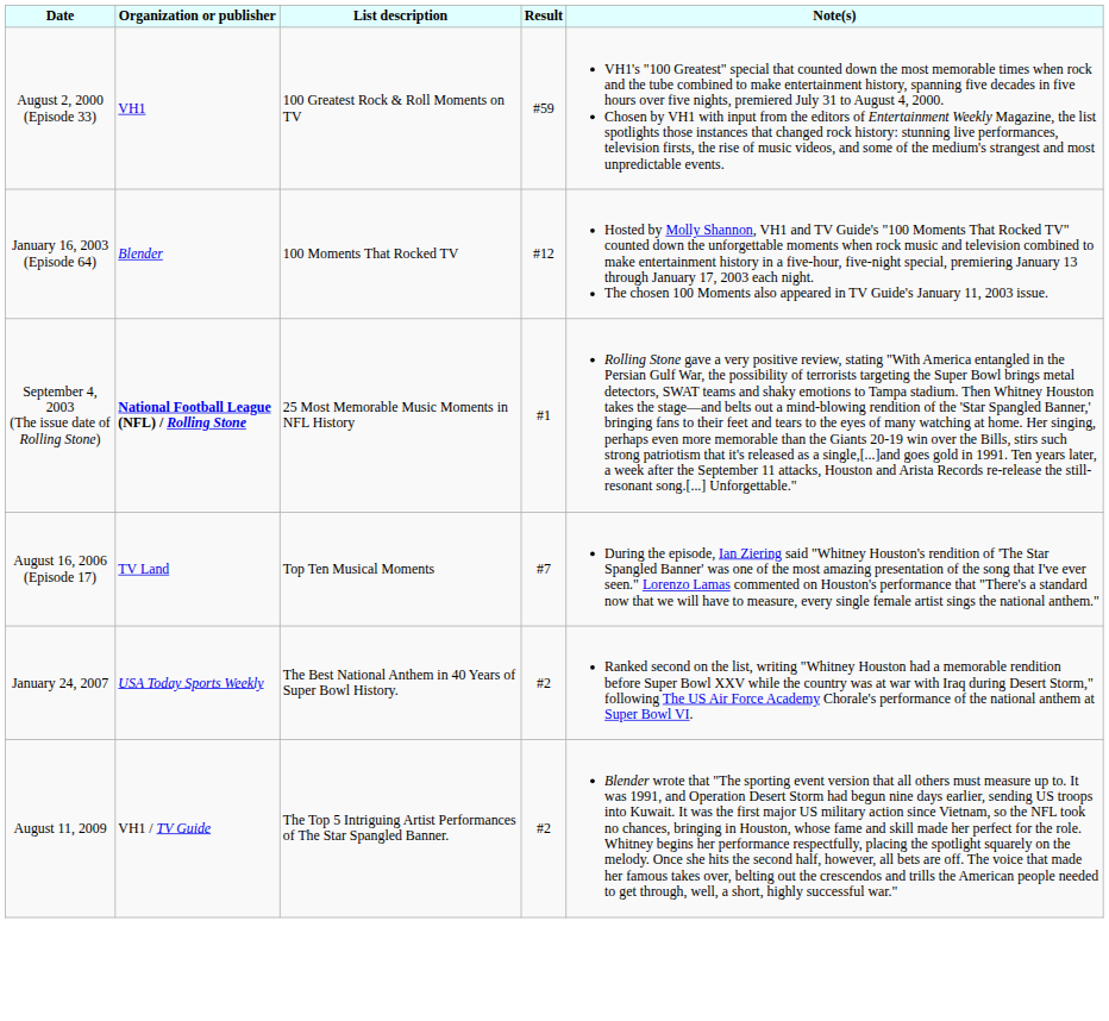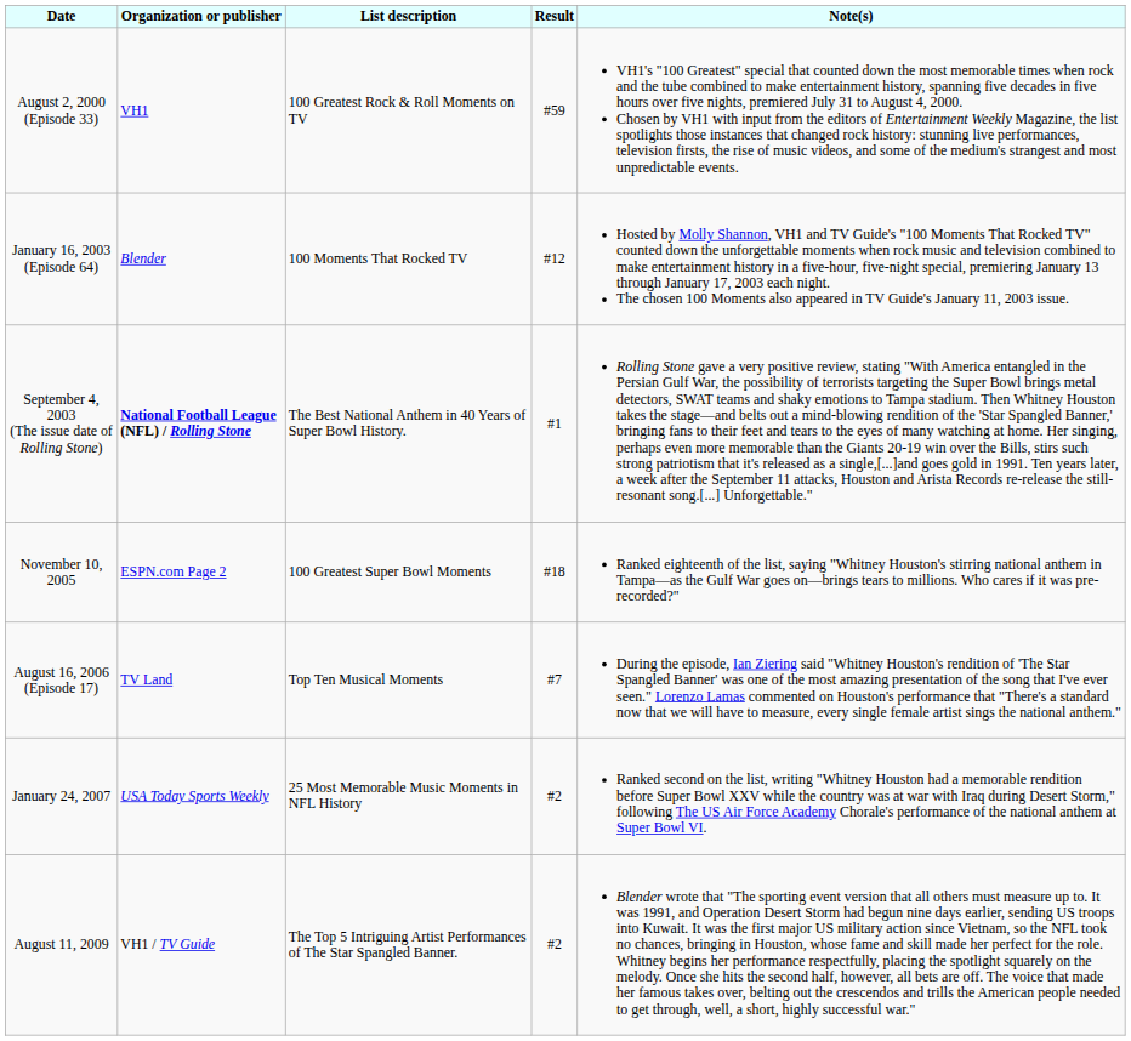 <table class="wikitable">
 <tr>
 <th style="background:#E0FFFF;" width=10%>Date</th>
 <th style="background:#E0FFFF;" width=15%>Organization or publisher</th>
 <th style="background:#E0FFFF;" width=22%>List description</th>
 <th style="background:#E0FFFF">Result</th>
 <th style="background:#E0FFFF;">Note(s)</th>
 </tr>
 <tr>
 <td align="center">August 2, 2000<br>(Episode 33)</td>
 <td><a href='#'>VH1</a></td>
 <td>100 Greatest Rock & Roll Moments on TV</td>
 <td align="center">#59</td>
 <td><br><ul><li>VH1's "100 Greatest" special that counted down the most memorable times when rock and the tube combined to make entertainment history, spanning five decades in five hours over five nights, premiered July 31 to August 4, 2000.</li><li>Chosen by VH1 with input from the editors of <em>Entertainment Weekly</em> Magazine, the list spotlights those instances that changed rock history: stunning live performances, television firsts, the rise of music videos, and some of the medium's strangest and most unpredictable events.</li></ul></td>
 </tr>
 <tr>
 <td align="center">January 16, 2003<br>(Episode 64)</td>
 <td><em><a href='#'>Blender</a></em></td>
 <td>100 Moments That Rocked TV</td>
 <td align="center">#12</td>
 <td><br><ul><li>Hosted by <a href='#'>Molly Shannon</a>, VH1 and TV Guide's "100 Moments That Rocked TV" counted down the unforgettable moments when rock music and television combined to make entertainment history in a five-hour, five-night special, premiering January 13 through January 17, 2003 each night.</li><li>The chosen 100 Moments also appeared in TV Guide's January 11, 2003 issue.</li></ul></td>
 </tr>
 <tr>
 <td align="center">September 4, 2003<br>(The issue date of <em>Rolling Stone</em>)</td>
 <td><strong><a href='#'>National Football League</a> (NFL) / <em><a href='#'>Rolling Stone</a></em></strong></td>
-<td>25 Most Memorable Music Moments in NFL History</td>
+<td>The Best National Anthem in 40 Years of Super Bowl History.</td>
 <td align="center">#1</td>
 <td><br><ul><li><em>Rolling Stone</em> gave a very positive review, stating "With America entangled in the Persian Gulf War, the possibility of terrorists targeting the Super Bowl brings metal detectors, SWAT teams and shaky emotions to Tampa stadium. Then Whitney Houston takes the stage—and belts out a mind-blowing rendition of the 'Star Spangled Banner,' bringing fans to their feet and tears to the eyes of many watching at home. Her singing, perhaps even more memorable than the Giants 20-19 win over the Bills, stirs such strong patriotism that it's released as a single,[...]and goes gold in 1991. Ten years later, a week after the September 11 attacks, Houston and Arista Records re-release the still-resonant song.[...] Unforgettable."</li></ul></td>
+</tr>
+<tr>
+<td align="center">November 10, 2005</td>
+<td><a href='#'>ESPN.com Page 2</a></td>
+<td>100 Greatest Super Bowl Moments</td>
+<td align="center">#18</td>
+<td><br><ul><li>Ranked eighteenth of the list, saying "Whitney Houston's stirring national anthem in Tampa―as the Gulf War goes on―brings tears to millions. Who cares if it was pre-recorded?"</li></ul></td>
 </tr>
 <tr>
 <td align="center">August 16, 2006<br>(Episode 17)</td>
 <td><a href='#'>TV Land</a></td>
 <td>Top Ten Musical Moments</td>
 <td align="center">#7</td>
 <td><br><ul><li>During the episode, <a href='#'>Ian Ziering</a> said "Whitney Houston's rendition of 'The Star Spangled Banner' was one of the most amazing presentation of the song that I've ever seen." <a href='#'>Lorenzo Lamas</a> commented on Houston's performance that "There's a standard now that we will have to measure, every single female artist sings the national anthem."</li></ul></td>
 </tr>
 <tr>
 <td align="center">January 24, 2007</td>
 <td><em><a href='#'>USA Today Sports Weekly</a></em></td>
-<td>The Best National Anthem in 40 Years of Super Bowl History.</td>
+<td>25 Most Memorable Music Moments in NFL History</td>
 <td align="center">#2</td>
 <td><br><ul><li>Ranked second on the list, writing "Whitney Houston had a memorable rendition before Super Bowl XXV while the country was at war with Iraq during Desert Storm," following <a href='#'>The US Air Force Academy</a> Chorale's performance of the national anthem at <a href='#'>Super Bowl VI</a>.</li></ul></td>
 </tr>
 <tr>
 <td align="center">August 11, 2009</td>
 <td>VH1 / <em><a href='#'>TV Guide</a></em></td>
 <td>The Top 5 Intriguing Artist Performances of The Star Spangled Banner.</td>
 <td align="center">#2</td>
 <td><br><ul><li><em>Blender</em> wrote that "The sporting event version that all others must measure up to. It was 1991, and Operation Desert Storm had begun nine days earlier, sending US troops into Kuwait. It was the first major US military action since Vietnam, so the NFL took no chances, bringing in Houston, whose fame and skill made her perfect for the role. Whitney begins her performance respectfully, placing the spotlight squarely on the melody. Once she hits the second half, however, all bets are off. The voice that made her famous takes over, belting out the crescendos and trills the American people needed to get through, well, a short, highly successful war."</li></ul></td>
 </tr>
 </table>
